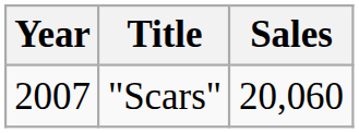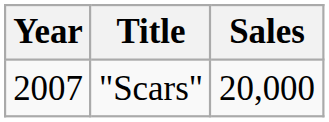 <table class="wikitable">
 <tr>
 <th>Year</th>
 <th>Title</th>
 <th>Sales</th>
 </tr>
 <tr>
 <td>2007</td>
 <td>"Scars"</td>
-<td>20,060</td>
+<td>20,000</td>
 </tr>
 </table>
